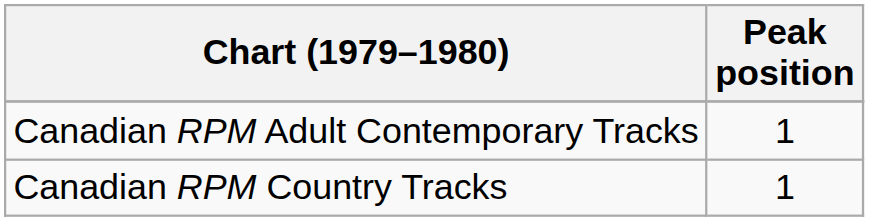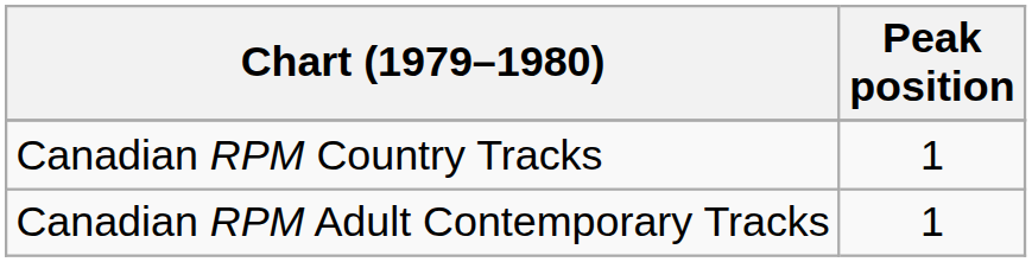 <table class="wikitable sortable">
 <tr>
 <th align="left">Chart (1979–1980)</th>
 <th style="text-align:center;">Peak<br>position</th>
 </tr>
 <tr>
 </tr>
 <tr>
 </tr>
 <tr>
 </tr>
 <tr>
+<td align="left">Canadian <em>RPM</em> Country Tracks</td>
+<td style="text-align:center;">1</td>
+</tr>
+<tr>
 <td align="left">Canadian <em>RPM</em> Adult Contemporary Tracks</td>
 <td style="text-align:center;">1</td>
 </tr>
-<tr>
-<td align="left">Canadian <em>RPM</em> Country Tracks</td>
-<td style="text-align:center;">1</td>
-</tr>
 </table>
